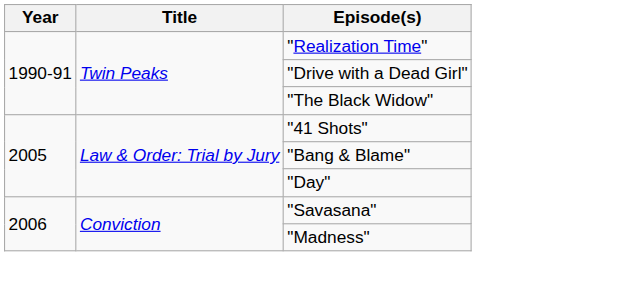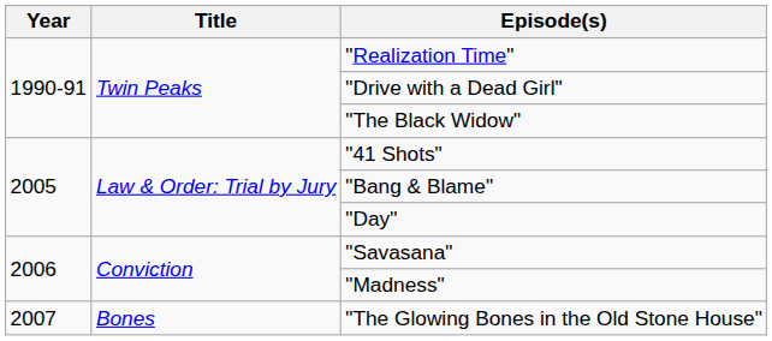 <table class="wikitable">
 <tr>
 <th>Year</th>
 <th>Title</th>
 <th>Episode(s)</th>
 </tr>
 <tr>
 <td rowspan=3>1990-91</td>
 <td rowspan=3><em><a href='#'>Twin Peaks</a></em></td>
 <td>"<a href='#'>Realization Time</a>"</td>
 </tr>
 <tr>
 <td>"Drive with a Dead Girl"</td>
 </tr>
 <tr>
 <td>"The Black Widow"</td>
 </tr>
 <tr>
 <td rowspan=3>2005</td>
 <td rowspan=3><em><a href='#'>Law & Order: Trial by Jury</a></em></td>
 <td>"41 Shots"</td>
 </tr>
 <tr>
 <td>"Bang & Blame"</td>
 </tr>
 <tr>
 <td>"Day"</td>
 </tr>
 <tr>
 <td rowspan=2>2006</td>
 <td rowspan=2><a href='#'><em>Conviction</em></a></td>
 <td>"Savasana"</td>
 </tr>
 <tr>
 <td>"Madness"</td>
 </tr>
+<tr>
+<td>2007</td>
+<td><a href='#'><em>Bones</em></a></td>
+<td>"The Glowing Bones in the Old Stone House"</td>
+</tr>
 </table>
